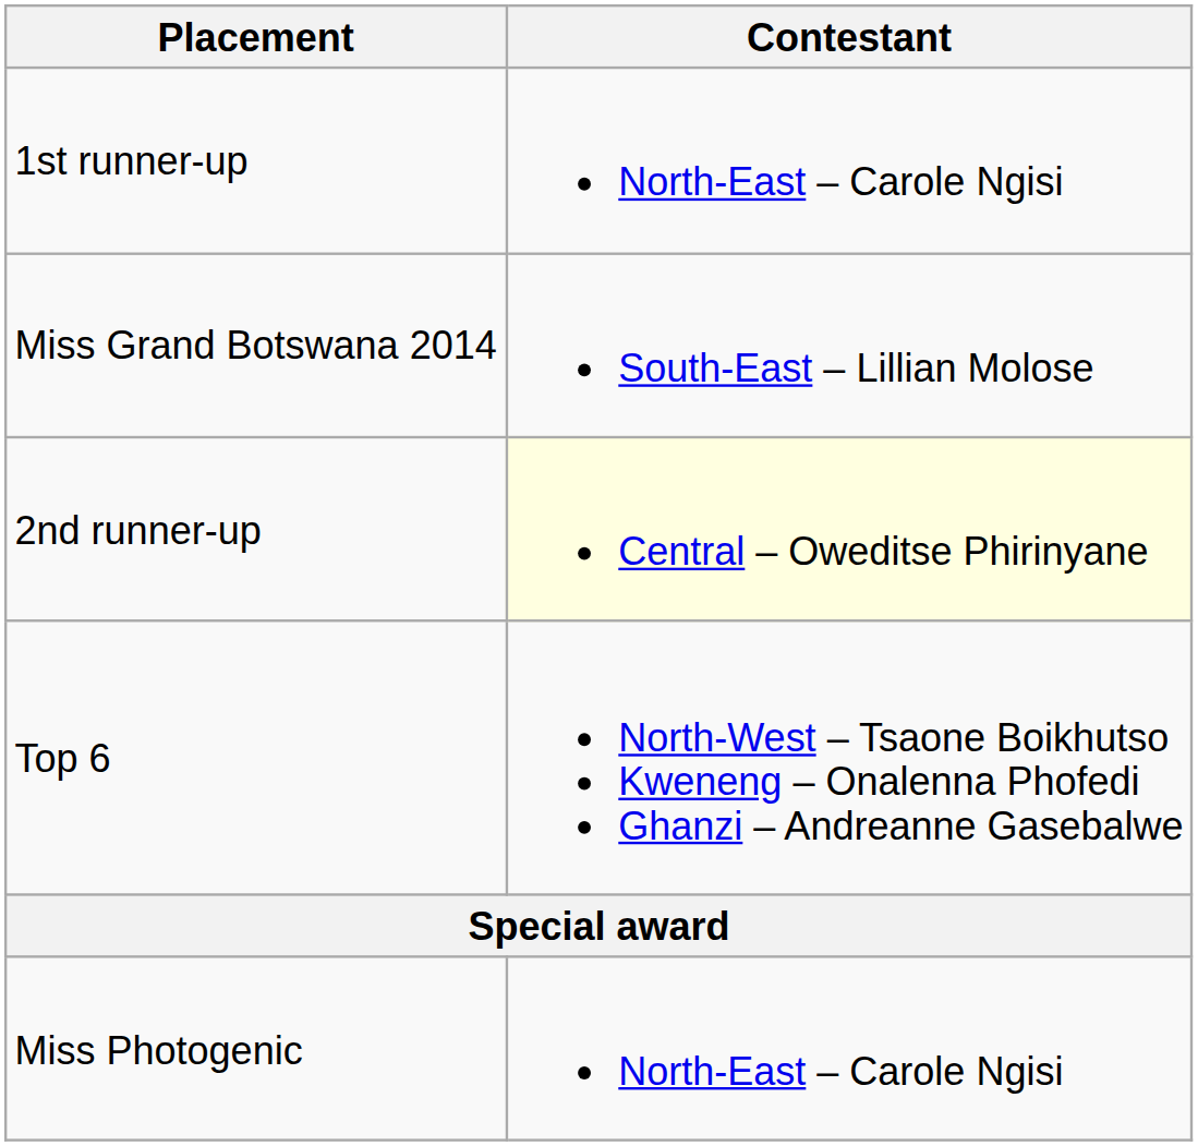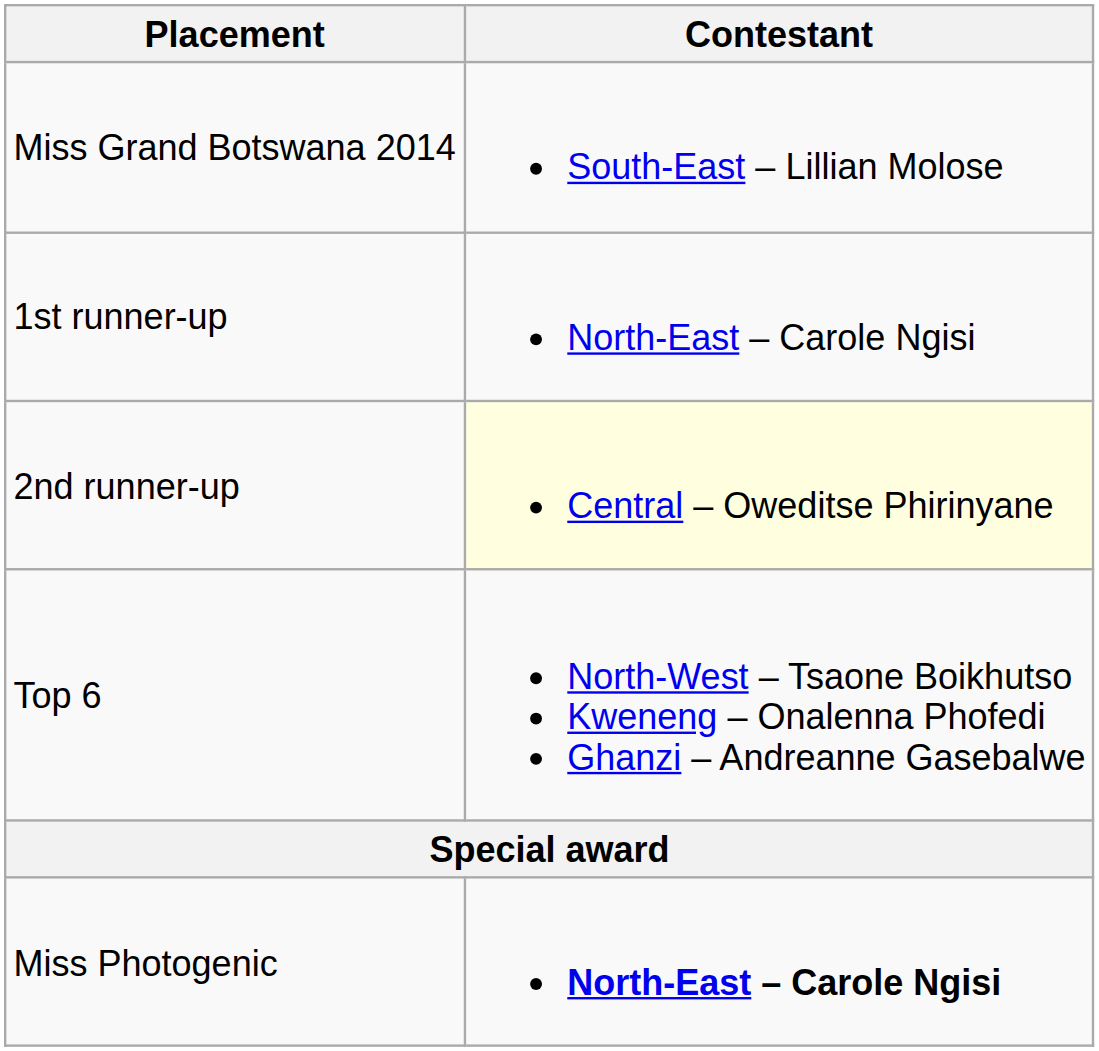 <table class="wikitable col1center" style="font-size: 95%;">
 <tr>
 <th>Placement</th>
 <th>Contestant</th>
 </tr>
 <tr>
+<td>Miss Grand Botswana 2014</td>
+<td><br><ul><li><a href='#'>South-East</a> – Lillian Molose</li></ul></td>
+</tr>
+<tr>
 <td>1st runner-up</td>
 <td><br><ul><li><a href='#'>North-East</a> – Carole Ngisi</li></ul></td>
-</tr>
-<tr>
-<td>Miss Grand Botswana 2014</td>
-<td><br><ul><li><a href='#'>South-East</a> – Lillian Molose</li></ul></td>
 </tr>
 <tr>
 <td>2nd runner-up</td>
 <td style="background: lightyellow;"><br><ul><li><a href='#'>Central</a> – Oweditse Phirinyane</li></ul></td>
 </tr>
 <tr>
 <td>Top 6</td>
 <td><br><ul><li><a href='#'>North-West</a> – Tsaone Boikhutso</li><li><a href='#'>Kweneng</a> – Onalenna Phofedi</li><li><a href='#'>Ghanzi</a> – Andreanne Gasebalwe</li></ul></td>
 </tr>
 <tr>
 <th colspan=2>Special award</th>
 </tr>
 <tr>
 <td>Miss Photogenic</td>
-<td><br><ul><li><a href='#'>North-East</a> – Carole Ngisi</li></ul></td>
+<td><strong><br><ul><li><a href='#'>North-East</a> – Carole Ngisi</li></ul></strong></td>
 </tr>
 </table>
